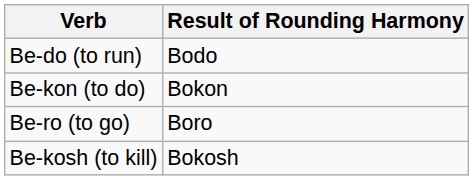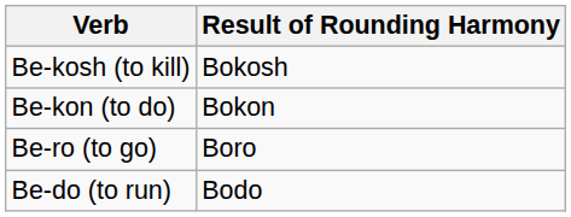 <table class="wikitable">
 <tr>
 <th>Verb</th>
 <th>Result of Rounding Harmony</th>
 </tr>
 <tr>
-<td>Be-do (to run)</td>
-<td>Bodo</td>
+<td>Be-kosh (to kill)</td>
+<td>Bokosh</td>
 </tr>
 <tr>
 <td>Be-kon (to do)</td>
 <td>Bokon</td>
 </tr>
 <tr>
 <td>Be-ro (to go)</td>
 <td>Boro</td>
 </tr>
 <tr>
-<td>Be-kosh (to kill)</td>
-<td>Bokosh</td>
+<td>Be-do (to run)</td>
+<td>Bodo</td>
 </tr>
 </table>
